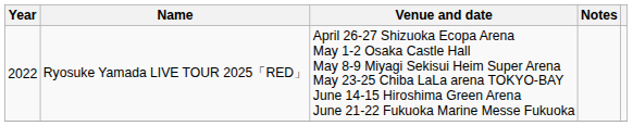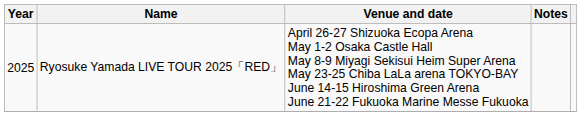 <table class="wikitable">
 <tr>
 <th>Year</th>
 <th>Name</th>
 <th>Venue and date</th>
 <th>Notes</th>
 <th></th>
 </tr>
 <tr>
-<td>2022</td>
+<td>2025</td>
 <td>Ryosuke Yamada LIVE TOUR 2025「RED」</td>
 <td>April 26-27 Shizuoka Ecopa Arena<br>May 1-2 Osaka Castle Hall<br>May 8-9 Miyagi Sekisui Heim Super Arena<br>May 23-25 Chiba LaLa arena TOKYO-BAY<br>June 14-15 Hiroshima Green Arena<br>June 21-22 Fukuoka Marine Messe Fukuoka</td>
 <td></td>
 <td></td>
 </tr>
 <tr>
 </tr>
 </table>
